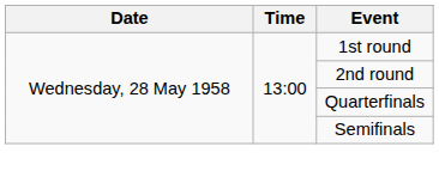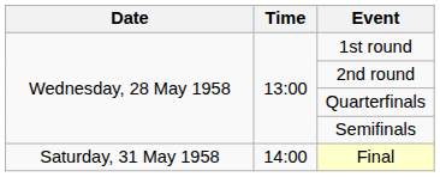 <table class = "wikitable" style="text-align:center;">
 <tr>
 <th width=220>Date</th>
 <th width=50>Time</th>
 <th width=100>Event</th>
 </tr>
 <tr>
 <td rowspan=4>Wednesday, 28 May 1958</td>
 <td rowspan=4>13:00</td>
 <td>1st round</td>
 </tr>
 <tr>
 <td>2nd round</td>
 </tr>
 <tr>
 <td>Quarterfinals</td>
 </tr>
 <tr>
 <td>Semifinals</td>
 </tr>
+<tr>
+<td>Saturday, 31 May 1958</td>
+<td>14:00</td>
+<td bgcolor=ffffcc>Final</td>
+</tr>
 </table>
